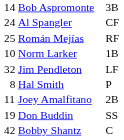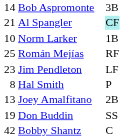 <table>
 <tr>
 <td>14</td>
 <td><a href='#'>Bob Aspromonte</a>   </td>
 <td>3B</td>
 </tr>
 <tr>
-<td>24</td>
+<td>21</td>
 <td><a href='#'>Al Spangler</a></td>
-<td>CF</td>
+<td style="background: paleturquoise;">CF</td>
+</tr>
+<tr>
+<td>10</td>
+<td><a href='#'>Norm Larker</a></td>
+<td>1B</td>
 </tr>
 <tr>
 <td>25</td>
 <td><a href='#'>Román Mejías</a></td>
 <td>RF</td>
 </tr>
 <tr>
-<td>10</td>
-<td><a href='#'>Norm Larker</a></td>
-<td>1B</td>
-</tr>
-<tr>
-<td>32</td>
+<td>23</td>
 <td><a href='#'>Jim Pendleton</a></td>
 <td>LF</td>
 </tr>
 <tr>
 <td>  8</td>
 <td><a href='#'>Hal Smith</a></td>
 <td>P</td>
 </tr>
 <tr>
-<td>11</td>
+<td>13</td>
 <td><a href='#'>Joey Amalfitano</a>   </td>
 <td>2B</td>
 </tr>
 <tr>
 <td>19</td>
 <td><a href='#'>Don Buddin</a></td>
 <td>SS</td>
 </tr>
 <tr>
 <td>42</td>
 <td><a href='#'>Bobby Shantz</a></td>
 <td>C</td>
 </tr>
 <tr>
 </tr>
 </table>
